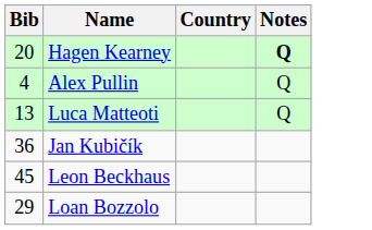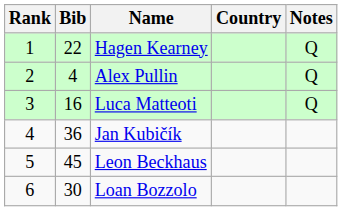 <table class="wikitable" style="text-align:center;">
 <tr>
+<th>Rank</th>
 <th>Bib</th>
 <th>Name</th>
 <th>Country</th>
 <th>Notes</th>
 </tr>
 <tr bgcolor="#ccffcc">
-<td>20</td>
+<td>1</td>
+<td>22</td>
 <td align=left><a href='#'>Hagen Kearney</a></td>
 <td align=left></td>
-<td><strong>Q</strong></td>
+<td>Q</td>
 </tr>
 <tr bgcolor="#ccffcc">
+<td>2</td>
 <td>4</td>
 <td align=left><a href='#'>Alex Pullin</a></td>
 <td align=left></td>
 <td>Q</td>
 </tr>
 <tr bgcolor="#ccffcc">
-<td>13</td>
+<td>3</td>
+<td>16</td>
 <td align=left><a href='#'>Luca Matteoti</a></td>
 <td align=left></td>
 <td>Q</td>
 </tr>
 <tr>
+<td>4</td>
 <td>36</td>
 <td align=left><a href='#'>Jan Kubičík</a></td>
 <td align=left></td>
 <td></td>
 </tr>
 <tr>
+<td>5</td>
 <td>45</td>
 <td align=left><a href='#'>Leon Beckhaus</a></td>
 <td align=left></td>
 <td></td>
 </tr>
 <tr>
-<td>29</td>
+<td>6</td>
+<td>30</td>
 <td align=left><a href='#'>Loan Bozzolo</a></td>
 <td align=left></td>
 <td></td>
 </tr>
 </table>
